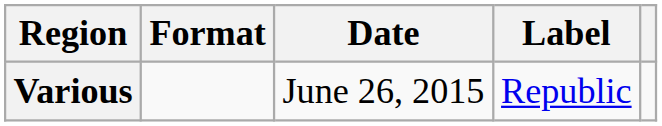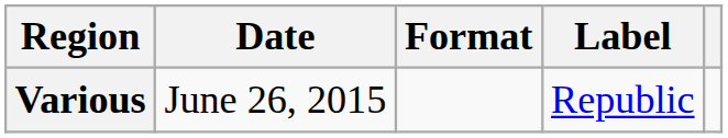 <table class="wikitable plainrowheaders">
 <tr>
 <th scope="col">Region</th>
+<th scope="col">Date</th>
 <th scope="col">Format</th>
-<th scope="col">Date</th>
 <th scope="col">Label</th>
 <th scope="col"></th>
 </tr>
 <tr>
 <th scope="row">Various</th>
+<td>June 26, 2015</td>
 <td></td>
-<td>June 26, 2015</td>
 <td><a href='#'>Republic</a></td>
 <td style="text-align:center;"></td>
 </tr>
 </table>
